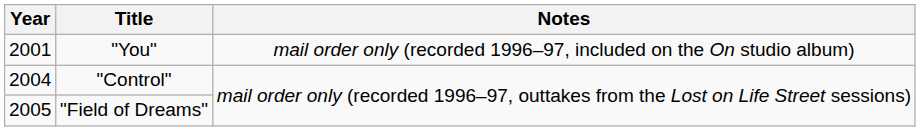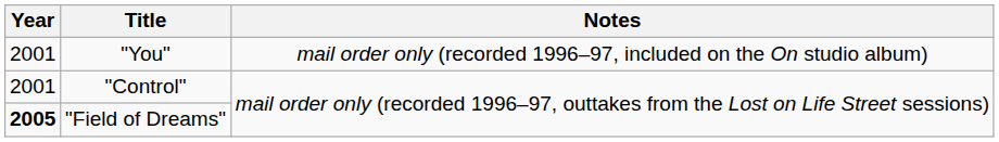 <table class="wikitable plainrowheaders" style="text-align:center;">
 <tr>
 <th>Year</th>
 <th>Title</th>
 <th>Notes</th>
 </tr>
 <tr>
 <td>2001</td>
 <td>"You"</td>
 <td><em>mail order only</em> (recorded 1996–97, included on the <em>On</em> studio album)</td>
 </tr>
 <tr>
-<td>2004</td>
+<td>2001</td>
 <td>"Control"</td>
 <td rowspan="2"><em>mail order only</em> (recorded 1996–97, outtakes from the <em>Lost on Life Street</em> sessions)</td>
 </tr>
 <tr>
-<td>2005</td>
+<td><strong>2005</strong></td>
 <td>"Field of Dreams"</td>
 </tr>
 </table>
